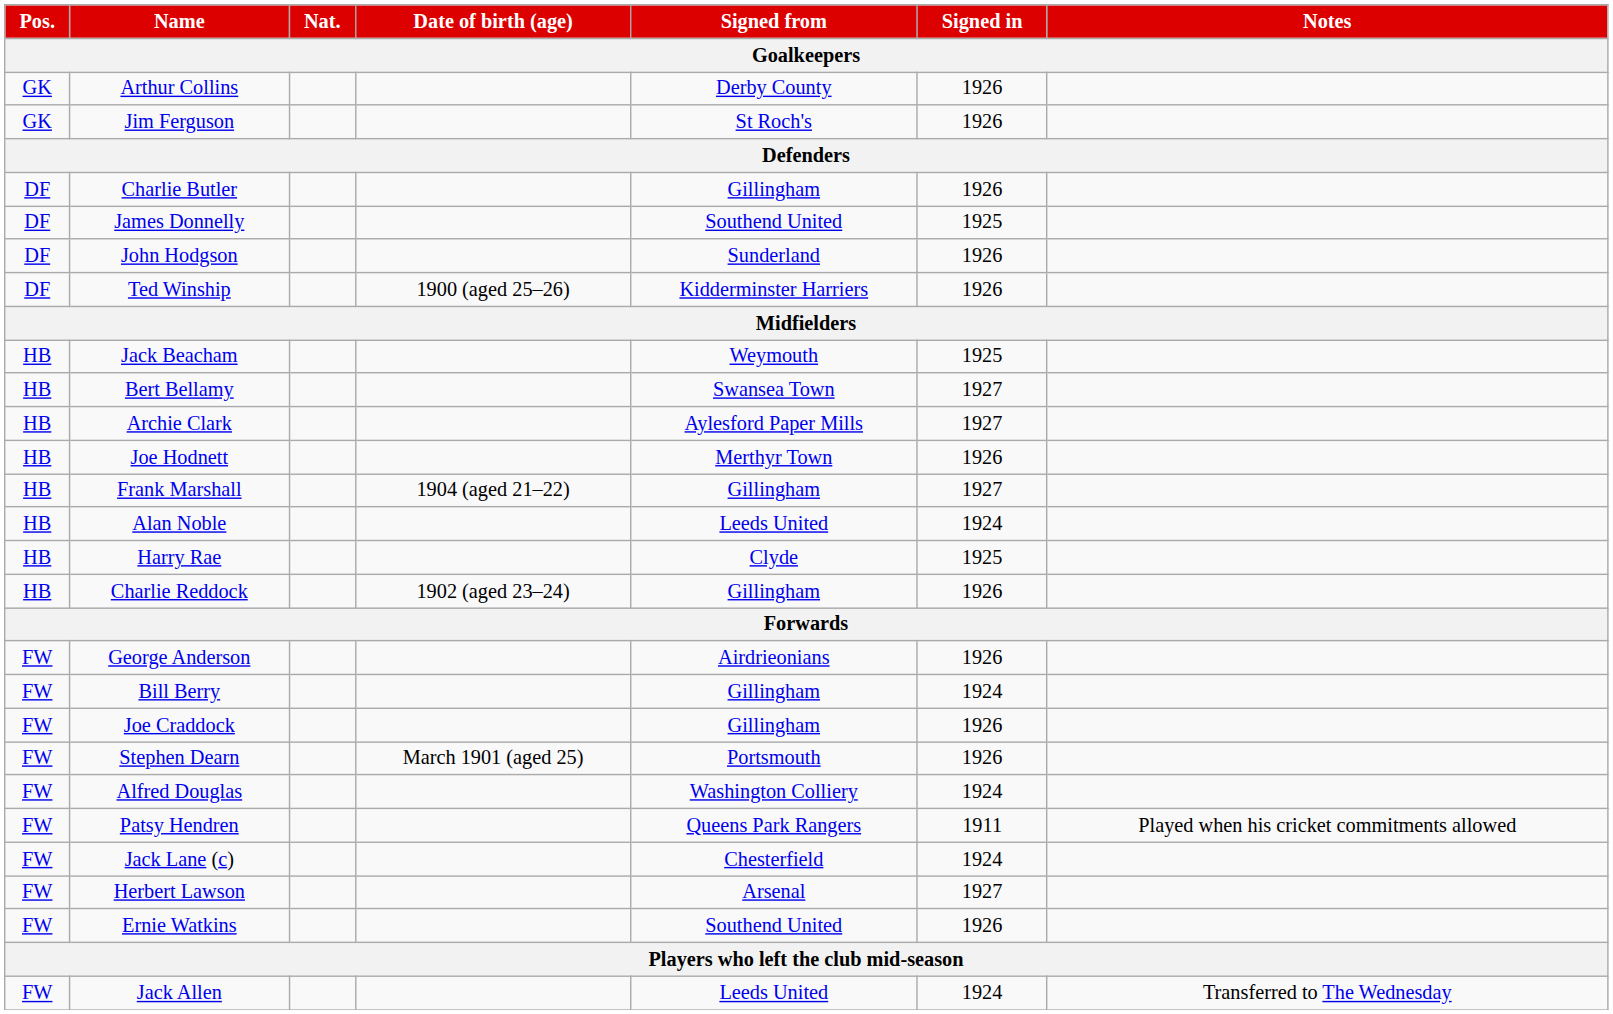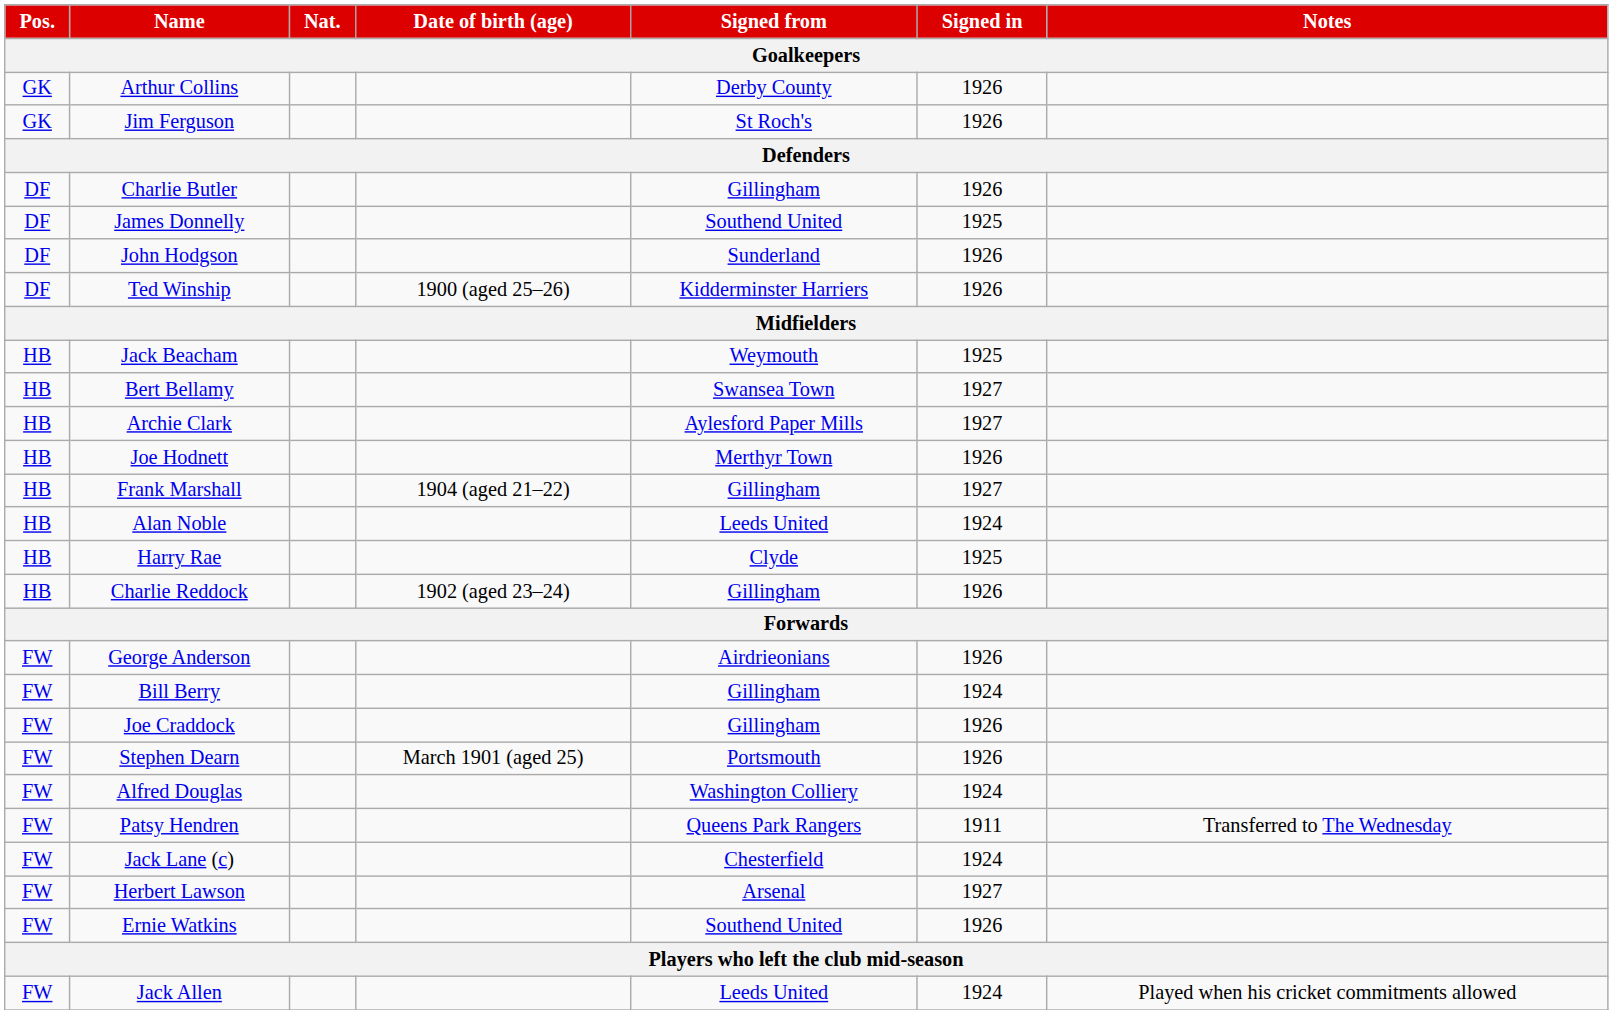 <table class="wikitable"  style="text-align:center; font-size:90%; width:90%;">
 <tr>
 <th style="background:#d00; color:white; text-align:center;">Pos.</th>
 <th style="background:#d00; color:white; text-align:center;">Name</th>
 <th style="background:#d00; color:white; text-align:center;">Nat.</th>
 <th style="background:#d00; color:white; text-align:center;">Date of birth (age)</th>
 <th style="background:#d00; color:white; text-align:center;">Signed from</th>
 <th style="background:#d00; color:white; text-align:center;">Signed in</th>
 <th style="background:#d00; color:white; text-align:center;">Notes</th>
 </tr>
 <tr>
 <th colspan="7">Goalkeepers</th>
 </tr>
 <tr>
 <td><a href='#'>GK</a></td>
 <td><a href='#'>Arthur Collins</a></td>
 <td></td>
 <td></td>
 <td><a href='#'>Derby County</a></td>
 <td>1926</td>
 <td></td>
 </tr>
 <tr>
 <td><a href='#'>GK</a></td>
 <td><a href='#'>Jim Ferguson</a></td>
 <td></td>
 <td></td>
 <td><a href='#'>St Roch's</a></td>
 <td>1926</td>
 <td></td>
 </tr>
 <tr>
 <th colspan="7">Defenders</th>
 </tr>
 <tr>
 <td><a href='#'>DF</a></td>
 <td><a href='#'>Charlie Butler</a></td>
 <td></td>
 <td></td>
 <td><a href='#'>Gillingham</a></td>
 <td>1926</td>
 <td></td>
 </tr>
 <tr>
 <td><a href='#'>DF</a></td>
 <td><a href='#'>James Donnelly</a></td>
 <td></td>
 <td></td>
 <td><a href='#'>Southend United</a></td>
 <td>1925</td>
 <td></td>
 </tr>
 <tr>
 <td><a href='#'>DF</a></td>
 <td><a href='#'>John Hodgson</a></td>
 <td></td>
 <td></td>
 <td><a href='#'>Sunderland</a></td>
 <td>1926</td>
 <td></td>
 </tr>
 <tr>
 <td><a href='#'>DF</a></td>
 <td><a href='#'>Ted Winship</a></td>
 <td></td>
 <td>1900 (aged 25–26)</td>
 <td><a href='#'>Kidderminster Harriers</a></td>
 <td>1926</td>
 <td></td>
 </tr>
 <tr>
 <th colspan="7">Midfielders</th>
 </tr>
 <tr>
 <td><a href='#'>HB</a></td>
 <td><a href='#'>Jack Beacham</a></td>
 <td></td>
 <td></td>
 <td><a href='#'>Weymouth</a></td>
 <td>1925</td>
 <td></td>
 </tr>
 <tr>
 <td><a href='#'>HB</a></td>
 <td><a href='#'>Bert Bellamy</a></td>
 <td></td>
 <td></td>
 <td><a href='#'>Swansea Town</a></td>
 <td>1927</td>
 <td></td>
 </tr>
 <tr>
 <td><a href='#'>HB</a></td>
 <td><a href='#'>Archie Clark</a></td>
 <td></td>
 <td></td>
 <td><a href='#'>Aylesford Paper Mills</a></td>
 <td>1927</td>
 <td></td>
 </tr>
 <tr>
 <td><a href='#'>HB</a></td>
 <td><a href='#'>Joe Hodnett</a></td>
 <td></td>
 <td></td>
 <td><a href='#'>Merthyr Town</a></td>
 <td>1926</td>
 <td></td>
 </tr>
 <tr>
 <td><a href='#'>HB</a></td>
 <td><a href='#'>Frank Marshall</a></td>
 <td></td>
 <td>1904 (aged 21–22)</td>
 <td><a href='#'>Gillingham</a></td>
 <td>1927</td>
 <td></td>
 </tr>
 <tr>
 <td><a href='#'>HB</a></td>
 <td><a href='#'>Alan Noble</a></td>
 <td></td>
 <td></td>
 <td><a href='#'>Leeds United</a></td>
 <td>1924</td>
 <td></td>
 </tr>
 <tr>
 <td><a href='#'>HB</a></td>
 <td><a href='#'>Harry Rae</a></td>
 <td></td>
 <td></td>
 <td><a href='#'>Clyde</a></td>
 <td>1925</td>
 <td></td>
 </tr>
 <tr>
 <td><a href='#'>HB</a></td>
 <td><a href='#'>Charlie Reddock</a></td>
 <td></td>
 <td>1902 (aged 23–24)</td>
 <td><a href='#'>Gillingham</a></td>
 <td>1926</td>
 <td></td>
 </tr>
 <tr>
 <th colspan="7">Forwards</th>
 </tr>
 <tr>
 <td><a href='#'>FW</a></td>
 <td><a href='#'>George Anderson</a></td>
 <td></td>
 <td></td>
 <td><a href='#'>Airdrieonians</a></td>
 <td>1926</td>
 <td></td>
 </tr>
 <tr>
 <td><a href='#'>FW</a></td>
 <td><a href='#'>Bill Berry</a></td>
 <td></td>
 <td></td>
 <td><a href='#'>Gillingham</a></td>
 <td>1924</td>
 <td></td>
 </tr>
 <tr>
 <td><a href='#'>FW</a></td>
 <td><a href='#'>Joe Craddock</a></td>
 <td></td>
 <td></td>
 <td><a href='#'>Gillingham</a></td>
 <td>1926</td>
 <td></td>
 </tr>
 <tr>
 <td><a href='#'>FW</a></td>
 <td><a href='#'>Stephen Dearn</a></td>
 <td></td>
 <td>March 1901 (aged 25)</td>
 <td><a href='#'>Portsmouth</a></td>
 <td>1926</td>
 <td></td>
 </tr>
 <tr>
 <td><a href='#'>FW</a></td>
 <td><a href='#'>Alfred Douglas</a></td>
 <td></td>
 <td></td>
 <td><a href='#'>Washington Colliery</a></td>
 <td>1924</td>
 <td></td>
 </tr>
 <tr>
 <td><a href='#'>FW</a></td>
 <td><a href='#'>Patsy Hendren</a></td>
 <td></td>
 <td></td>
 <td><a href='#'>Queens Park Rangers</a></td>
 <td>1911</td>
-<td>Played when his cricket commitments allowed</td>
+<td>Transferred to <a href='#'>The Wednesday</a></td>
 </tr>
 <tr>
 <td><a href='#'>FW</a></td>
 <td><a href='#'>Jack Lane</a> (<a href='#'>c</a>)</td>
 <td></td>
 <td></td>
 <td><a href='#'>Chesterfield</a></td>
 <td>1924</td>
 <td></td>
 </tr>
 <tr>
 <td><a href='#'>FW</a></td>
 <td><a href='#'>Herbert Lawson</a></td>
 <td></td>
 <td></td>
 <td><a href='#'>Arsenal</a></td>
 <td>1927</td>
 <td></td>
 </tr>
 <tr>
 <td><a href='#'>FW</a></td>
 <td><a href='#'>Ernie Watkins</a></td>
 <td></td>
 <td></td>
 <td><a href='#'>Southend United</a></td>
 <td>1926</td>
 <td></td>
 </tr>
 <tr>
 <th colspan="7">Players who left the club mid-season</th>
 </tr>
 <tr>
 <td><a href='#'>FW</a></td>
 <td><a href='#'>Jack Allen</a></td>
 <td></td>
 <td></td>
 <td><a href='#'>Leeds United</a></td>
 <td>1924</td>
-<td>Transferred to <a href='#'>The Wednesday</a></td>
+<td>Played when his cricket commitments allowed</td>
 </tr>
 </table>
